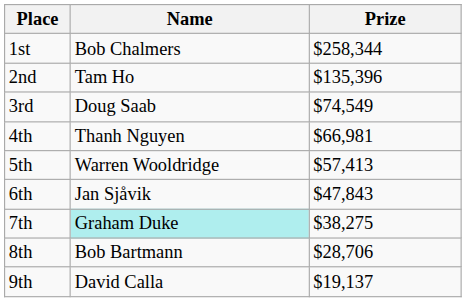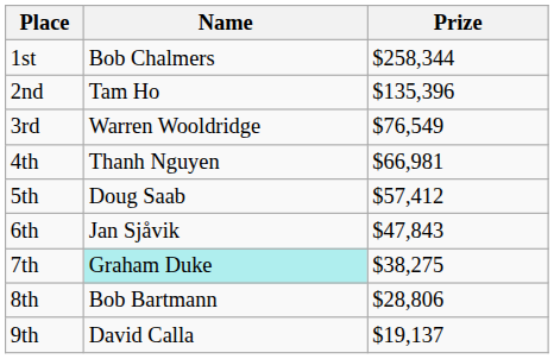 <table class="wikitable">
 <tr>
 <th width="50">Place</th>
 <th width="200">Name</th>
 <th width="125">Prize</th>
 </tr>
 <tr>
 <td>1st</td>
 <td>Bob Chalmers</td>
 <td>$258,344</td>
 </tr>
 <tr>
 <td>2nd</td>
 <td>Tam Ho</td>
 <td>$135,396</td>
 </tr>
 <tr>
 <td>3rd</td>
-<td>Doug Saab</td>
-<td>$74,549</td>
+<td>Warren Wooldridge</td>
+<td>$76,549</td>
 </tr>
 <tr>
 <td>4th</td>
 <td>Thanh Nguyen</td>
 <td>$66,981</td>
 </tr>
 <tr>
 <td>5th</td>
-<td>Warren Wooldridge</td>
-<td>$57,413</td>
+<td>Doug Saab</td>
+<td>$57,412</td>
 </tr>
 <tr>
 <td>6th</td>
 <td>Jan Sjåvik</td>
 <td>$47,843</td>
 </tr>
 <tr>
 <td>7th</td>
 <td style="background: paleturquoise;">Graham Duke</td>
 <td>$38,275</td>
 </tr>
 <tr>
 <td>8th</td>
 <td>Bob Bartmann</td>
-<td>$28,706</td>
+<td>$28,806</td>
 </tr>
 <tr>
 <td>9th</td>
 <td>David Calla</td>
 <td>$19,137</td>
 </tr>
 </table>
